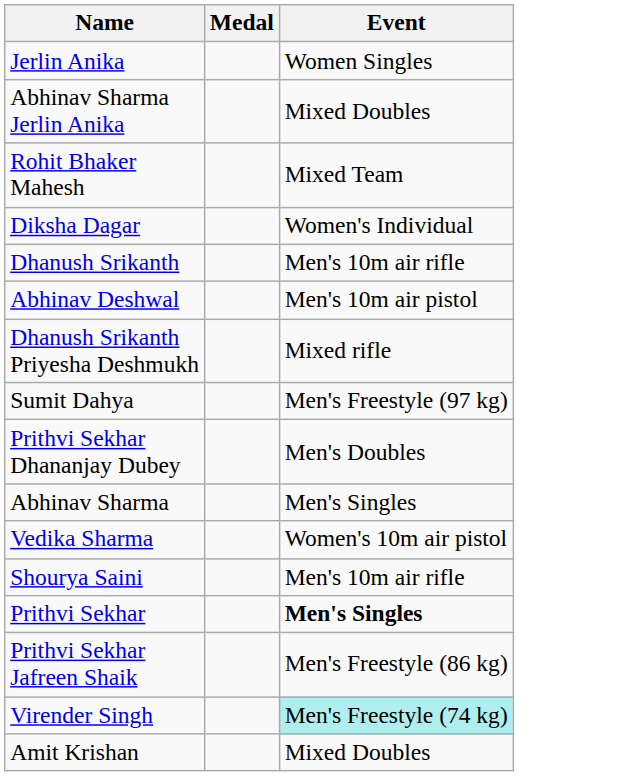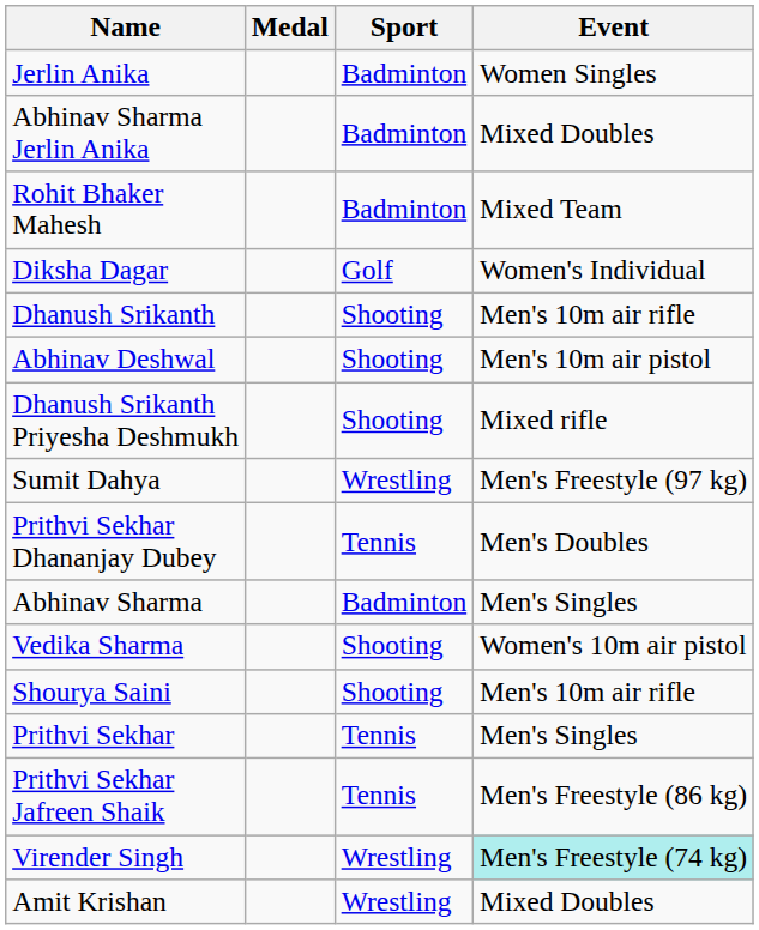 <table class="wikitable sortable">
 <tr>
 <th>Name</th>
 <th>Medal</th>
+<th>Sport</th>
 <th>Event</th>
 </tr>
 <tr>
 <td><a href='#'>Jerlin Anika</a></td>
 <td></td>
+<td><a href='#'>Badminton</a></td>
 <td>Women Singles</td>
 </tr>
 <tr>
 <td>Abhinav Sharma<br><a href='#'>Jerlin Anika</a></td>
 <td></td>
+<td><a href='#'>Badminton</a></td>
 <td>Mixed Doubles</td>
 </tr>
 <tr>
 <td><a href='#'>Rohit Bhaker</a><br>Mahesh</td>
 <td></td>
+<td><a href='#'>Badminton</a></td>
 <td>Mixed Team</td>
 </tr>
 <tr>
 <td><a href='#'>Diksha Dagar</a></td>
 <td></td>
+<td><a href='#'>Golf</a></td>
 <td>Women's Individual</td>
 </tr>
 <tr>
 <td><a href='#'>Dhanush Srikanth</a></td>
 <td></td>
+<td><a href='#'>Shooting</a></td>
 <td>Men's 10m air rifle</td>
 </tr>
 <tr>
 <td><a href='#'>Abhinav Deshwal</a></td>
 <td></td>
+<td><a href='#'>Shooting</a></td>
 <td>Men's 10m air pistol</td>
 </tr>
 <tr>
 <td><a href='#'>Dhanush Srikanth</a><br>Priyesha Deshmukh</td>
 <td></td>
+<td><a href='#'>Shooting</a></td>
 <td>Mixed rifle</td>
 </tr>
 <tr>
 <td>Sumit Dahya</td>
 <td></td>
+<td><a href='#'>Wrestling</a></td>
 <td>Men's Freestyle (97 kg)</td>
 </tr>
 <tr>
 <td><a href='#'>Prithvi Sekhar</a><br>Dhananjay Dubey</td>
 <td></td>
+<td><a href='#'>Tennis</a></td>
 <td>Men's Doubles</td>
 </tr>
 <tr>
 <td>Abhinav Sharma</td>
 <td></td>
+<td><a href='#'>Badminton</a></td>
 <td>Men's Singles</td>
 </tr>
 <tr>
 <td><a href='#'>Vedika Sharma</a></td>
 <td></td>
+<td><a href='#'>Shooting</a></td>
 <td>Women's 10m air pistol</td>
 </tr>
 <tr>
 <td><a href='#'>Shourya Saini</a></td>
 <td></td>
+<td><a href='#'>Shooting</a></td>
 <td>Men's 10m air rifle</td>
 </tr>
 <tr>
 <td><a href='#'>Prithvi Sekhar</a></td>
 <td></td>
-<td><strong>Men's Singles</strong></td>
+<td><a href='#'>Tennis</a></td>
+<td>Men's Singles</td>
 </tr>
 <tr>
 <td><a href='#'>Prithvi Sekhar</a><br><a href='#'>Jafreen Shaik</a></td>
 <td></td>
+<td><a href='#'>Tennis</a></td>
 <td>Men's Freestyle (86 kg)</td>
 </tr>
 <tr>
 <td><a href='#'>Virender Singh</a></td>
 <td></td>
+<td><a href='#'>Wrestling</a></td>
 <td style="background: paleturquoise;">Men's Freestyle (74 kg)</td>
 </tr>
 <tr>
 <td>Amit Krishan</td>
 <td></td>
+<td><a href='#'>Wrestling</a></td>
 <td>Mixed Doubles</td>
 </tr>
 </table>
